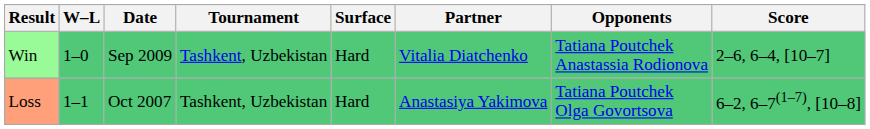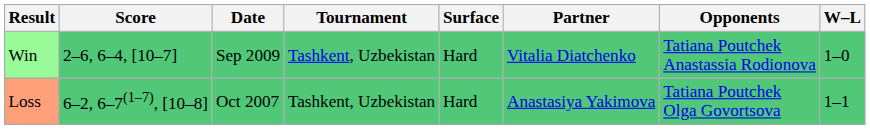 <table class="sortable wikitable">
 <tr>
 <th>Result</th>
-<th class="unsortable">W–L</th>
+<th class="unsortable">Score</th>
 <th>Date</th>
 <th>Tournament</th>
 <th>Surface</th>
 <th>Partner</th>
 <th>Opponents</th>
-<th class="unsortable">Score</th>
+<th class="unsortable">W–L</th>
 </tr>
 <tr bgcolor="#50C878">
 <td style="background:#98fb98;">Win</td>
-<td>1–0</td>
+<td>2–6, 6–4, [10–7]</td>
 <td>Sep 2009</td>
 <td><a href='#'>Tashkent</a>, Uzbekistan</td>
 <td>Hard</td>
 <td> <a href='#'>Vitalia Diatchenko</a></td>
 <td> <a href='#'>Tatiana Poutchek</a> <br>  <a href='#'>Anastassia Rodionova</a></td>
-<td>2–6, 6–4, [10–7]</td>
+<td>1–0</td>
 </tr>
 <tr bgcolor="#50C878">
 <td style="background:#ffa07a;">Loss</td>
-<td>1–1</td>
+<td>6–2, 6–7<sup>(1–7)</sup>, [10–8]</td>
 <td>Oct 2007</td>
 <td>Tashkent, Uzbekistan</td>
 <td>Hard</td>
 <td> <a href='#'>Anastasiya Yakimova</a></td>
 <td> <a href='#'>Tatiana Poutchek</a> <br>  <a href='#'>Olga Govortsova</a></td>
-<td>6–2, 6–7<sup>(1–7)</sup>, [10–8]</td>
+<td>1–1</td>
 </tr>
 </table>
